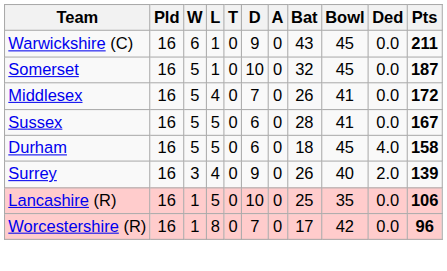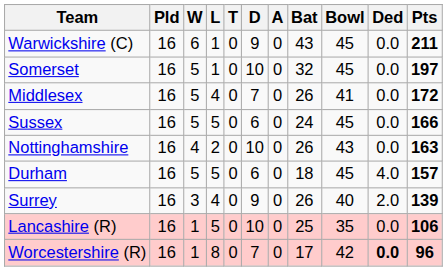 <table class="wikitable" style="text-align: center;">
 <tr>
 <th>Team</th>
 <th>Pld</th>
 <th>W</th>
 <th>L</th>
 <th>T</th>
 <th>D</th>
 <th>A</th>
 <th>Bat</th>
 <th>Bowl</th>
 <th>Ded</th>
 <th>Pts</th>
 </tr>
 <tr -style="background:#fbd009;">
 <td align=left><a href='#'>Warwickshire</a> (C)</td>
 <td>16</td>
 <td>6</td>
 <td>1</td>
 <td>0</td>
 <td>9</td>
 <td>0</td>
 <td>43</td>
 <td>45</td>
 <td>0.0</td>
 <td><strong>211</strong></td>
 </tr>
 <tr>
 <td align=left><a href='#'>Somerset</a></td>
 <td>16</td>
 <td>5</td>
 <td>1</td>
 <td>0</td>
 <td>10</td>
 <td>0</td>
 <td>32</td>
 <td>45</td>
 <td>0.0</td>
-<td><strong>187</strong></td>
+<td><strong>197</strong></td>
 </tr>
 <tr>
 <td align=left><a href='#'>Middlesex</a></td>
 <td>16</td>
 <td>5</td>
 <td>4</td>
 <td>0</td>
 <td>7</td>
 <td>0</td>
 <td>26</td>
 <td>41</td>
 <td>0.0</td>
 <td><strong>172</strong></td>
 </tr>
 <tr>
 <td align=left><a href='#'>Sussex</a></td>
 <td>16</td>
 <td>5</td>
 <td>5</td>
 <td>0</td>
 <td>6</td>
 <td>0</td>
-<td>28</td>
-<td>41</td>
+<td>24</td>
+<td>45</td>
 <td>0.0</td>
-<td><strong>167</strong></td>
+<td><strong>166</strong></td>
+</tr>
+<tr>
+<td align=left><a href='#'>Nottinghamshire</a></td>
+<td>16</td>
+<td>4</td>
+<td>2</td>
+<td>0</td>
+<td>10</td>
+<td>0</td>
+<td>26</td>
+<td>43</td>
+<td>0.0</td>
+<td><strong>163</strong></td>
 </tr>
 <tr>
 <td align=left><a href='#'>Durham</a></td>
 <td>16</td>
 <td>5</td>
 <td>5</td>
 <td>0</td>
 <td>6</td>
 <td>0</td>
 <td>18</td>
 <td>45</td>
 <td>4.0</td>
-<td><strong>158</strong></td>
+<td><strong>157</strong></td>
 </tr>
 <tr>
 <td align=left><a href='#'>Surrey</a></td>
 <td>16</td>
 <td>3</td>
 <td>4</td>
 <td>0</td>
 <td>9</td>
 <td>0</td>
 <td>26</td>
 <td>40</td>
 <td>2.0</td>
 <td><strong>139</strong></td>
 </tr>
 <tr style="background:#FFCCCC;">
 <td align=left><a href='#'>Lancashire</a> (R)</td>
 <td>16</td>
 <td>1</td>
 <td>5</td>
 <td>0</td>
 <td>10</td>
 <td>0</td>
 <td>25</td>
 <td>35</td>
 <td>0.0</td>
 <td><strong>106</strong></td>
 </tr>
 <tr style="background:#FFCCCC;">
 <td align=left><a href='#'>Worcestershire</a> (R)</td>
 <td>16</td>
 <td>1</td>
 <td>8</td>
 <td>0</td>
 <td>7</td>
 <td>0</td>
 <td>17</td>
 <td>42</td>
-<td>0.0</td>
+<td><strong>0.0</strong></td>
 <td><strong>96</strong></td>
 </tr>
 </table>
